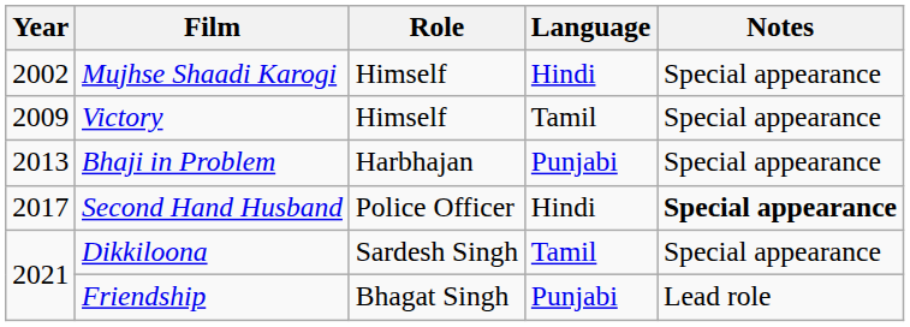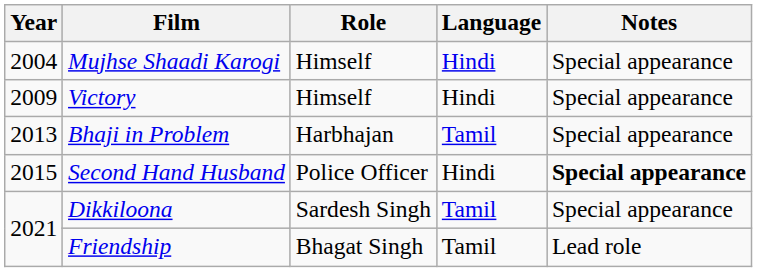 <table class="wikitable sortable">
 <tr>
 <th scope="col">Year</th>
 <th scope="col">Film</th>
 <th scope="col">Role</th>
 <th scope="col">Language</th>
 <th scope="col">Notes</th>
 </tr>
 <tr>
-<td>2002</td>
+<td>2004</td>
 <td><em><a href='#'>Mujhse Shaadi Karogi</a></em></td>
 <td>Himself</td>
 <td><a href='#'>Hindi</a></td>
 <td>Special appearance</td>
 </tr>
 <tr>
 <td>2009</td>
 <td><em><a href='#'> Victory</a></em></td>
 <td>Himself</td>
-<td>Tamil</td>
+<td>Hindi</td>
 <td>Special appearance</td>
 </tr>
 <tr>
 <td>2013</td>
 <td><em><a href='#'>Bhaji in Problem</a></em></td>
 <td>Harbhajan</td>
-<td><a href='#'>Punjabi</a></td>
+<td><a href='#'>Tamil</a></td>
 <td>Special appearance</td>
 </tr>
 <tr>
-<td>2017</td>
+<td>2015</td>
 <td><em><a href='#'>Second Hand Husband</a></em></td>
 <td>Police Officer</td>
 <td>Hindi</td>
 <td><strong>Special appearance</strong></td>
 </tr>
 <tr>
 <td rowspan="2">2021</td>
 <td><em><a href='#'>Dikkiloona</a></em></td>
 <td>Sardesh Singh</td>
 <td><a href='#'>Tamil</a></td>
 <td>Special appearance</td>
 </tr>
 <tr>
 <td><a href='#'><em>Friendship</em></a></td>
 <td>Bhagat Singh</td>
-<td><a href='#'>Punjabi</a></td>
+<td>Tamil</td>
 <td>Lead role </td>
 </tr>
 </table>
